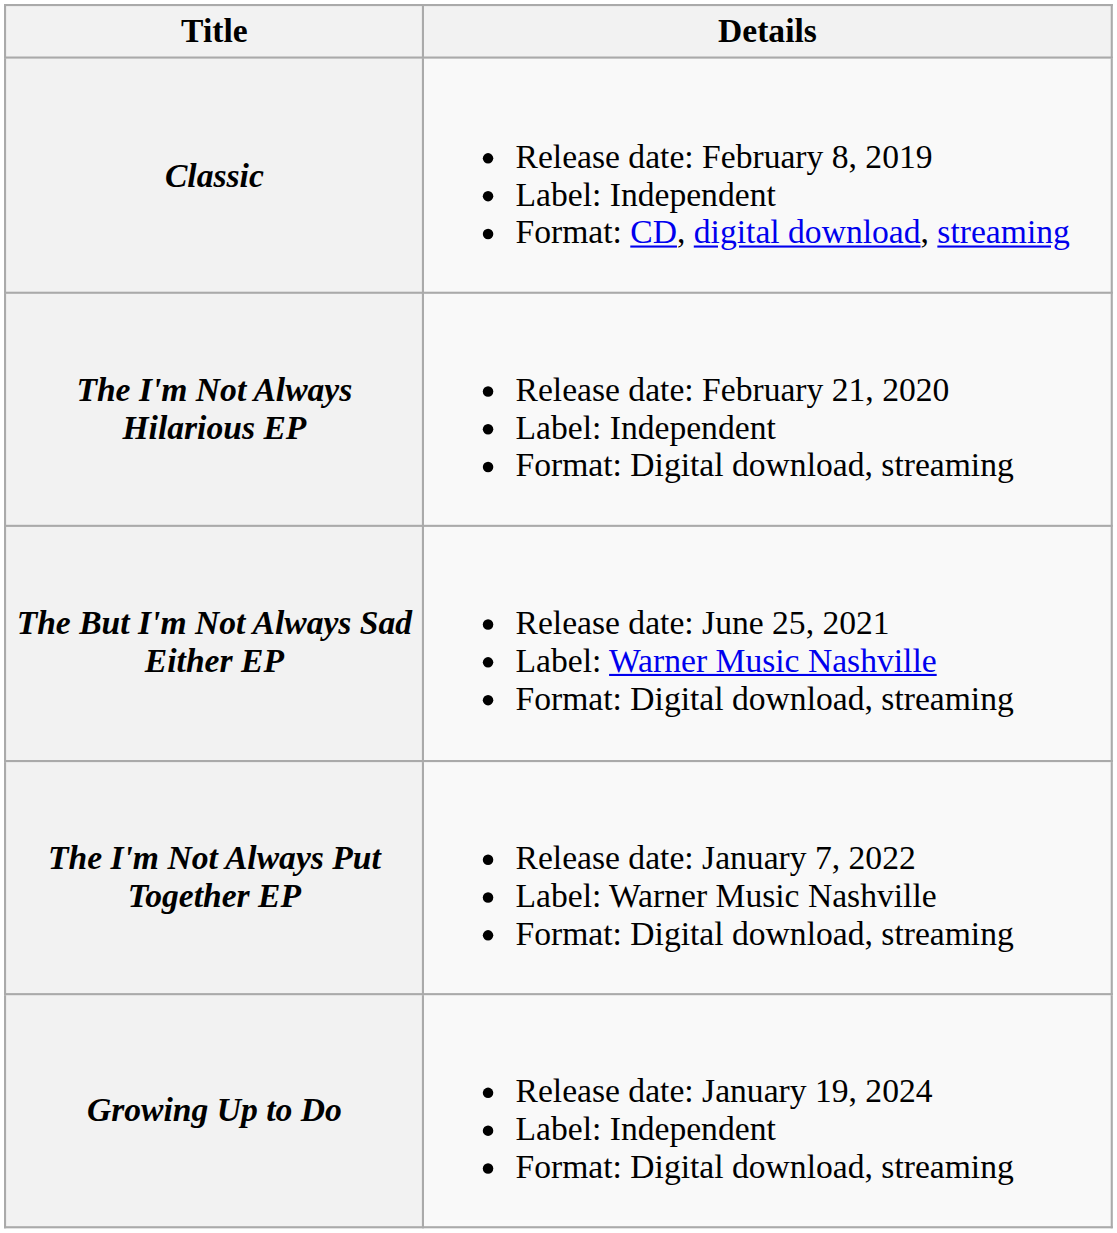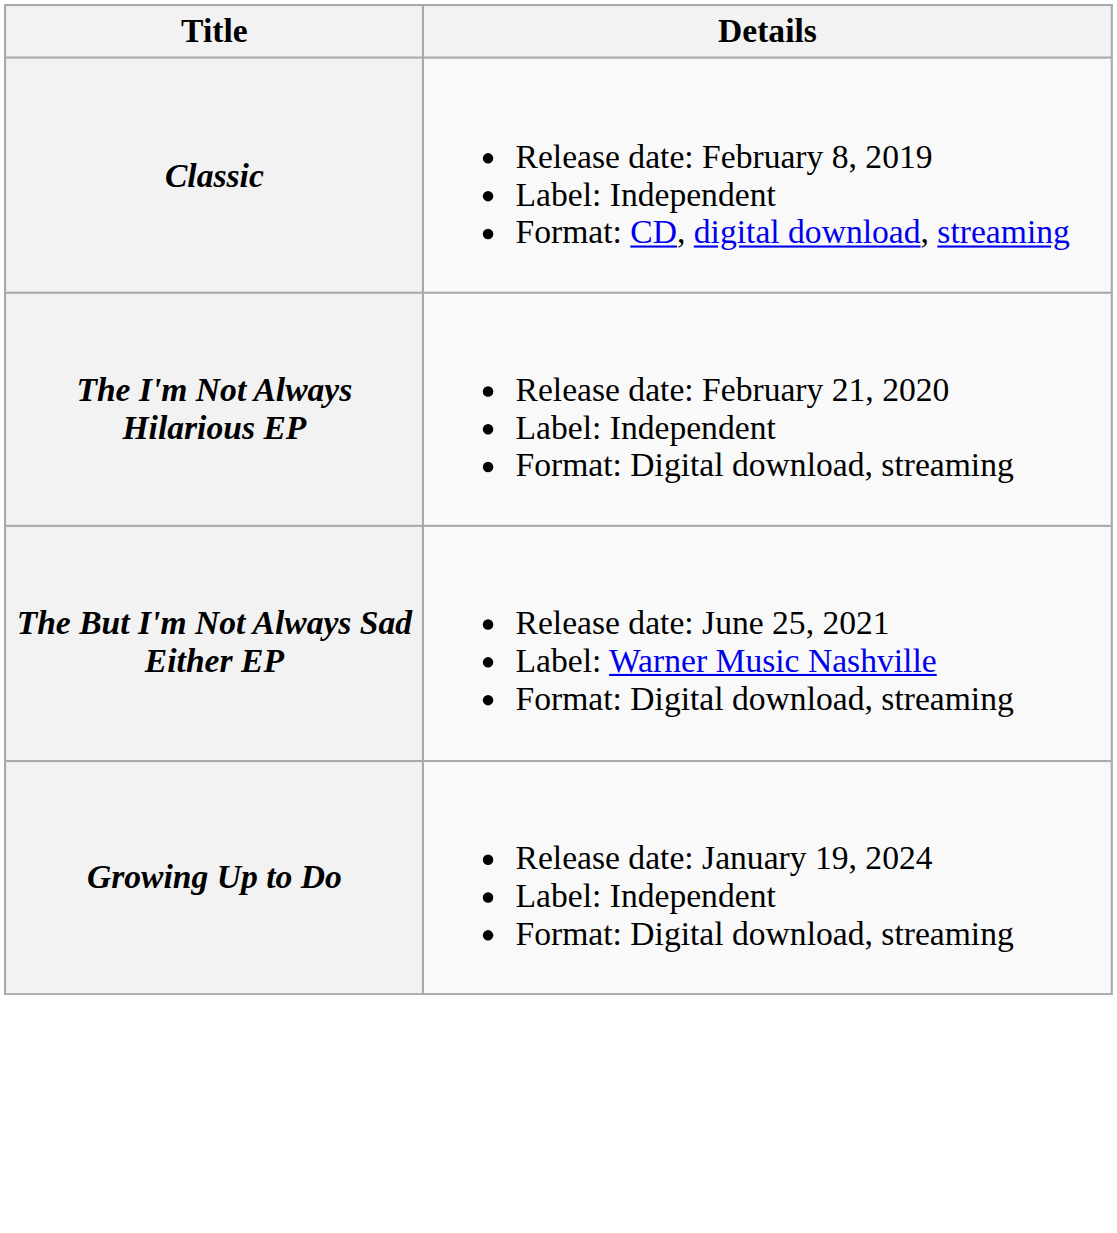 <table class="wikitable plainrowheaders">
 <tr>
 <th style="width:12em;">Title</th>
 <th style="width:20em;">Details</th>
 </tr>
 <tr>
 <th scope="row"><em>Classic</em></th>
 <td><br><ul><li>Release date: February 8, 2019</li><li>Label: Independent</li><li>Format: <a href='#'>CD</a>, <a href='#'>digital download</a>, <a href='#'>streaming</a></li></ul></td>
 </tr>
 <tr>
 <th scope="row"><em>The I'm Not Always Hilarious EP</em></th>
 <td><br><ul><li>Release date: February 21, 2020</li><li>Label: Independent</li><li>Format: Digital download, streaming</li></ul></td>
 </tr>
 <tr>
 <th scope="row"><em>The But I'm Not Always Sad Either EP</em></th>
 <td><br><ul><li>Release date: June 25, 2021</li><li>Label: <a href='#'>Warner Music Nashville</a></li><li>Format: Digital download, streaming</li></ul></td>
 </tr>
 <tr>
-<th scope="row"><em>The I'm Not Always Put Together EP</em></th>
-<td><br><ul><li>Release date: January 7, 2022</li><li>Label: Warner Music Nashville</li><li>Format: Digital download, streaming</li></ul></td>
-</tr>
-<tr>
 <th scope="row"><em>Growing Up to Do</em></th>
 <td><br><ul><li>Release date: January 19, 2024</li><li>Label: Independent</li><li>Format: Digital download, streaming</li></ul></td>
 </tr>
 </table>
